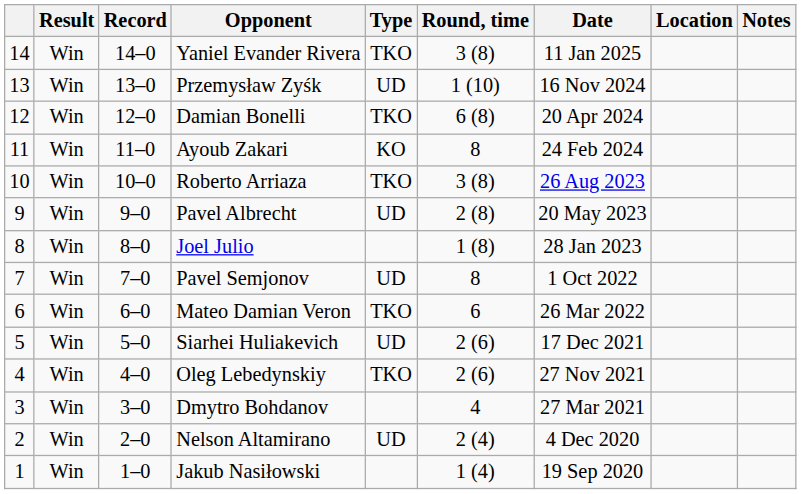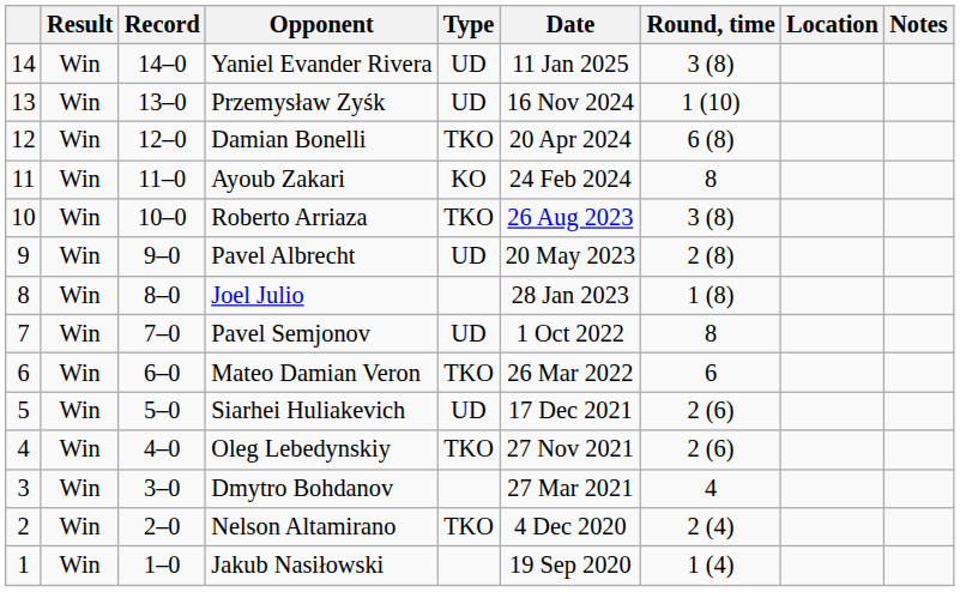 <table class="wikitable" style="text-align:center">
 <tr>
 <th></th>
 <th>Result</th>
 <th>Record</th>
 <th>Opponent</th>
 <th>Type</th>
+<th>Date</th>
 <th>Round, time</th>
-<th>Date</th>
 <th>Location</th>
 <th>Notes</th>
 </tr>
 <tr>
 <td>14</td>
 <td>Win</td>
 <td>14–0</td>
 <td style="text-align:left;">Yaniel Evander Rivera</td>
-<td>TKO</td>
+<td>UD</td>
+<td>11 Jan 2025</td>
 <td>3 (8) </td>
-<td>11 Jan 2025</td>
 <td style="text-align:left;"></td>
 <td></td>
 </tr>
 <tr>
 <td>13</td>
 <td>Win</td>
 <td>13–0</td>
 <td style="text-align:left;">Przemysław Zyśk</td>
 <td>UD</td>
+<td>16 Nov 2024</td>
 <td>1 (10) </td>
-<td>16 Nov 2024</td>
 <td style="text-align:left;"></td>
 <td style="text-align:left;"></td>
 </tr>
 <tr>
 <td>12</td>
 <td>Win</td>
 <td>12–0</td>
 <td style="text-align:left;">Damian Bonelli</td>
 <td>TKO</td>
+<td>20 Apr 2024</td>
 <td>6 (8) </td>
-<td>20 Apr 2024</td>
 <td style="text-align:left;"></td>
 <td></td>
 </tr>
 <tr>
 <td>11</td>
 <td>Win</td>
 <td>11–0</td>
 <td style="text-align:left;">Ayoub Zakari</td>
 <td>KO</td>
+<td>24 Feb 2024</td>
 <td>8</td>
-<td>24 Feb 2024</td>
 <td style="text-align:left;"></td>
 <td></td>
 </tr>
 <tr>
 <td>10</td>
 <td>Win</td>
 <td>10–0</td>
 <td style="text-align:left;">Roberto Arriaza</td>
 <td>TKO</td>
+<td><a href='#'>26 Aug 2023</a></td>
 <td>3 (8) </td>
-<td><a href='#'>26 Aug 2023</a></td>
 <td style="text-align:left;"></td>
 <td></td>
 </tr>
 <tr>
 <td>9</td>
 <td>Win</td>
 <td>9–0</td>
 <td style="text-align:left;">Pavel Albrecht</td>
 <td>UD</td>
+<td>20 May 2023</td>
 <td>2 (8) </td>
-<td>20 May 2023</td>
 <td style="text-align:left;"></td>
 <td></td>
 </tr>
 <tr>
 <td>8</td>
 <td>Win</td>
 <td>8–0</td>
 <td style="text-align:left;"><a href='#'>Joel Julio</a></td>
 <td></td>
+<td>28 Jan 2023</td>
 <td>1 (8) </td>
-<td>28 Jan 2023</td>
 <td style="text-align:left;"></td>
 <td></td>
 </tr>
 <tr>
 <td>7</td>
 <td>Win</td>
 <td>7–0</td>
 <td style="text-align:left;">Pavel Semjonov</td>
 <td>UD</td>
+<td>1 Oct 2022</td>
 <td>8</td>
-<td>1 Oct 2022</td>
 <td style="text-align:left;"></td>
 <td></td>
 </tr>
 <tr>
 <td>6</td>
 <td>Win</td>
 <td>6–0</td>
 <td style="text-align:left;">Mateo Damian Veron</td>
 <td>TKO</td>
+<td>26 Mar 2022</td>
 <td>6</td>
-<td>26 Mar 2022</td>
 <td style="text-align:left;"></td>
 <td></td>
 </tr>
 <tr>
 <td>5</td>
 <td>Win</td>
 <td>5–0</td>
 <td style="text-align:left;">Siarhei Huliakevich</td>
 <td>UD</td>
+<td>17 Dec 2021</td>
 <td>2 (6) </td>
-<td>17 Dec 2021</td>
 <td style="text-align:left;"></td>
 <td></td>
 </tr>
 <tr>
 <td>4</td>
 <td>Win</td>
 <td>4–0</td>
 <td style="text-align:left;">Oleg Lebedynskiy</td>
 <td>TKO</td>
+<td>27 Nov 2021</td>
 <td>2 (6) </td>
-<td>27 Nov 2021</td>
 <td style="text-align:left;"></td>
 <td></td>
 </tr>
 <tr>
 <td>3</td>
 <td>Win</td>
 <td>3–0</td>
 <td style="text-align:left;">Dmytro Bohdanov</td>
 <td></td>
+<td>27 Mar 2021</td>
 <td>4</td>
-<td>27 Mar 2021</td>
 <td style="text-align:left;"></td>
 <td></td>
 </tr>
 <tr>
 <td>2</td>
 <td>Win</td>
 <td>2–0</td>
 <td style="text-align:left;">Nelson Altamirano</td>
-<td>UD</td>
+<td>TKO</td>
+<td>4 Dec 2020</td>
 <td>2 (4) </td>
-<td>4 Dec 2020</td>
 <td style="text-align:left;"></td>
 <td></td>
 </tr>
 <tr>
 <td>1</td>
 <td>Win</td>
 <td>1–0</td>
 <td style="text-align:left;">Jakub Nasiłowski</td>
 <td></td>
+<td>19 Sep 2020</td>
 <td>1 (4) </td>
-<td>19 Sep 2020</td>
 <td style="text-align:left;"></td>
 <td></td>
 </tr>
 </table>
